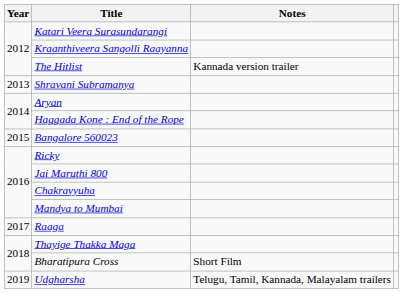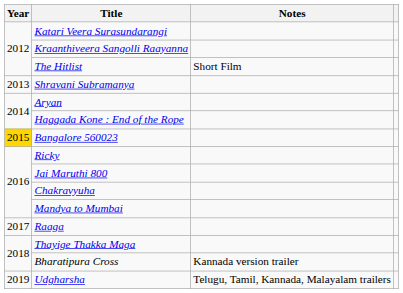 <table class="wikitable sortable plainrowheaders">
 <tr>
 <th scope="col">Year</th>
 <th scope="col">Title</th>
 <th scope="col" class="unsortable">Notes</th>
 <th scope="col" class="unsortable"></th>
 </tr>
 <tr>
 <td rowspan="3">2012</td>
 <td><em><a href='#'>Katari Veera Surasundarangi</a></em></td>
 <td></td>
 <td></td>
 </tr>
 <tr>
 <td><em><a href='#'>Kraanthiveera Sangolli Raayanna</a></em></td>
 <td></td>
 <td></td>
 </tr>
 <tr>
 <td><em><a href='#'>The Hitlist</a></em></td>
-<td>Kannada version trailer</td>
+<td>Short Film</td>
 <td style="text-align:center;"></td>
 </tr>
 <tr>
 <td>2013</td>
 <td><em><a href='#'>Shravani Subramanya</a></em></td>
 <td></td>
 <td></td>
 </tr>
 <tr>
 <td rowspan="2">2014</td>
 <td><em><a href='#'>Aryan</a></em></td>
 <td></td>
 <td></td>
 </tr>
 <tr>
 <td><em><a href='#'>Haggada Kone : End of the Rope</a></em></td>
 <td></td>
 <td style="text-align:center;"></td>
 </tr>
 <tr>
-<td>2015</td>
+<td style="background: gold;">2015</td>
 <td><em><a href='#'>Bangalore 560023</a></em></td>
 <td></td>
 <td style="text-align:center;"></td>
 </tr>
 <tr>
 <td rowspan="4">2016</td>
 <td><em><a href='#'>Ricky</a></em></td>
 <td></td>
 <td style="text-align:center;"></td>
 </tr>
 <tr>
 <td><em><a href='#'>Jai Maruthi 800</a></em></td>
 <td></td>
 <td style="text-align:center;"></td>
 </tr>
 <tr>
 <td><em><a href='#'>Chakravyuha</a></em></td>
 <td></td>
 <td style="text-align:center;"></td>
 </tr>
 <tr>
 <td><em><a href='#'>Mandya to Mumbai</a></em></td>
 <td></td>
 <td></td>
 </tr>
 <tr>
 <td>2017</td>
 <td><em><a href='#'>Raaga</a></em></td>
 <td></td>
 <td style="text-align:center;"></td>
 </tr>
 <tr>
 <td rowspan="2">2018</td>
 <td><em><a href='#'>Thayige Thakka Maga</a></em></td>
 <td></td>
 <td></td>
 </tr>
 <tr>
 <td><em>Bharatipura Cross</em></td>
-<td>Short Film</td>
+<td>Kannada version trailer</td>
 <td style="text-align:center;"></td>
 </tr>
 <tr>
 <td>2019</td>
 <td><em><a href='#'>Udgharsha</a></em></td>
 <td>Telugu, Tamil, Kannada, Malayalam trailers</td>
 <td style="text-align:center;"></td>
 </tr>
 </table>
